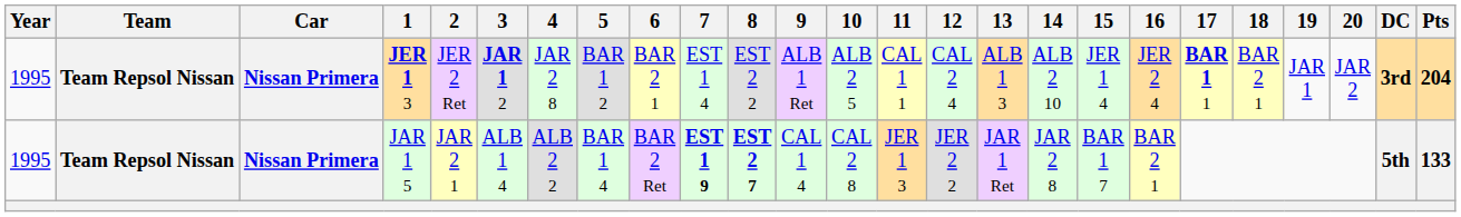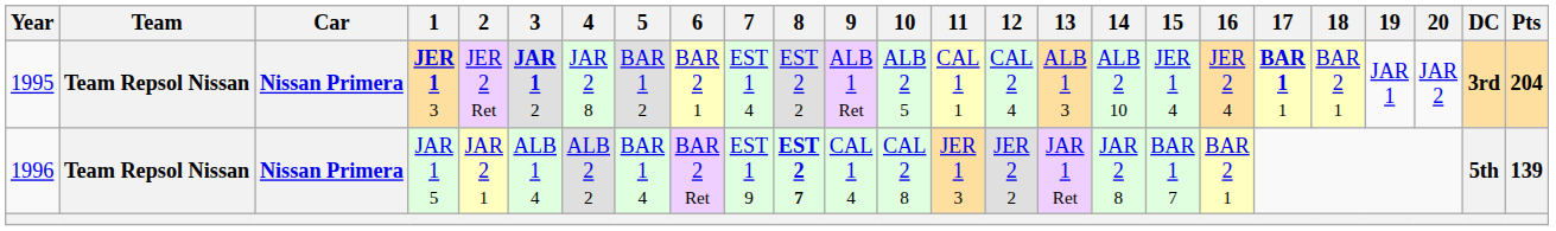 <table class="wikitable" style="text-align:center; font-size:85%">
 <tr>
 <th>Year</th>
 <th>Team</th>
 <th>Car</th>
 <th>1</th>
 <th>2</th>
 <th>3</th>
 <th>4</th>
 <th>5</th>
 <th>6</th>
 <th>7</th>
 <th>8</th>
 <th>9</th>
 <th>10</th>
 <th>11</th>
 <th>12</th>
 <th>13</th>
 <th>14</th>
 <th>15</th>
 <th>16</th>
 <th>17</th>
 <th>18</th>
 <th>19</th>
 <th>20</th>
 <th>DC</th>
 <th>Pts</th>
 </tr>
 <tr>
 <td><a href='#'>1995</a></td>
 <th nowrap>Team Repsol Nissan</th>
 <th nowrap><a href='#'>Nissan Primera</a></th>
 <td bgcolor="#FFDF9F"><a href='#'><strong>JER<br>1</strong></a><br><small>3</small></td>
 <td bgcolor="#EFCFFF"><a href='#'>JER<br>2</a><br><small>Ret</small></td>
 <td bgcolor="#DFDFDF"><a href='#'><strong>JAR<br>1</strong></a><br><small>2</small></td>
 <td bgcolor="#DFFFDF"><a href='#'>JAR<br>2</a><br><small>8</small></td>
 <td bgcolor="#DFDFDF"><a href='#'>BAR<br>1</a><br><small>2</small></td>
 <td bgcolor="#FFFFBF"><a href='#'>BAR<br>2</a><br><small>1</small></td>
 <td bgcolor="#DFFFDF"><a href='#'>EST<br>1</a><br><small>4</small></td>
 <td bgcolor="#DFDFDF"><a href='#'>EST<br>2</a><br><small>2</small></td>
 <td bgcolor="#EFCFFF"><a href='#'>ALB<br>1</a><br><small>Ret</small></td>
 <td bgcolor="#DFFFDF"><a href='#'>ALB<br>2</a><br><small>5</small></td>
 <td bgcolor="#FFFFBF"><a href='#'>CAL<br>1</a><br><small>1</small></td>
 <td bgcolor="#DFFFDF"><a href='#'>CAL<br>2</a><br><small>4</small></td>
 <td bgcolor="#FFDF9F"><a href='#'>ALB<br>1</a><br><small>3</small></td>
 <td bgcolor="#DFFFDF"><a href='#'>ALB<br>2</a><br><small>10</small></td>
 <td bgcolor="#DFFFDF"><a href='#'>JER<br>1</a><br><small>4</small></td>
 <td bgcolor="#FFDF9F"><a href='#'>JER<br>2</a><br><small>4</small></td>
 <td bgcolor="#FFFFBF"><a href='#'><strong>BAR<br>1</strong></a><br><small>1</small></td>
 <td bgcolor="#FFFFBF"><a href='#'>BAR<br>2</a><br><small>1</small></td>
 <td><a href='#'>JAR<br>1</a></td>
 <td><a href='#'>JAR<br>2</a></td>
 <td bgcolor="#FFDF9F"><strong>3rd</strong></td>
 <td bgcolor="#FFDF9F"><strong>204</strong></td>
 </tr>
 <tr>
-<td><a href='#'>1995</a></td>
+<td><a href='#'>1996</a></td>
 <th nowrap>Team Repsol Nissan</th>
 <th nowrap><a href='#'>Nissan Primera</a></th>
 <td bgcolor="#DFFFDF"><a href='#'>JAR<br>1</a><br><small>5</small></td>
 <td bgcolor="#FFFFBF"><a href='#'>JAR<br>2</a><br><small>1</small></td>
 <td bgcolor="#DFFFDF"><a href='#'>ALB<br>1</a><br><small>4</small></td>
 <td bgcolor="#DFDFDF"><a href='#'>ALB<br>2</a><br><small>2</small></td>
 <td bgcolor="#DFFFDF"><a href='#'>BAR<br>1</a><br><small>4</small></td>
 <td bgcolor="#EFCFFF"><a href='#'>BAR<br>2</a><br><small>Ret</small></td>
-<td bgcolor="#DFFFDF"><strong><a href='#'>EST<br>1</a><br><small>9</small></strong></td>
+<td bgcolor="#DFFFDF"><a href='#'>EST<br>1</a><br><small>9</small></td>
 <td bgcolor="#DFFFDF"><strong><a href='#'>EST<br>2</a><br><small>7</small></strong></td>
 <td bgcolor="#DFFFDF"><a href='#'>CAL<br>1</a><br><small>4</small></td>
 <td bgcolor="#DFFFDF"><a href='#'>CAL<br>2</a><br><small>8</small></td>
 <td bgcolor="#FFDF9F"><a href='#'>JER<br>1</a><br><small>3</small></td>
 <td bgcolor="#DFDFDF"><a href='#'>JER<br>2</a><br><small>2</small></td>
 <td bgcolor="#EFCFFF"><a href='#'>JAR<br>1</a><br><small>Ret</small></td>
 <td bgcolor="#DFFFDF"><a href='#'>JAR<br>2</a><br><small>8</small></td>
 <td bgcolor="#DFFFDF"><a href='#'>BAR<br>1</a><br><small>7</small></td>
 <td bgcolor="#FFFFBF"><a href='#'>BAR<br>2</a><br><small>1</small></td>
 <td colspan=4></td>
 <th>5th</th>
-<th>133</th>
+<th>139</th>
 </tr>
 <tr>
 <th colspan="25"></th>
 </tr>
 </table>
